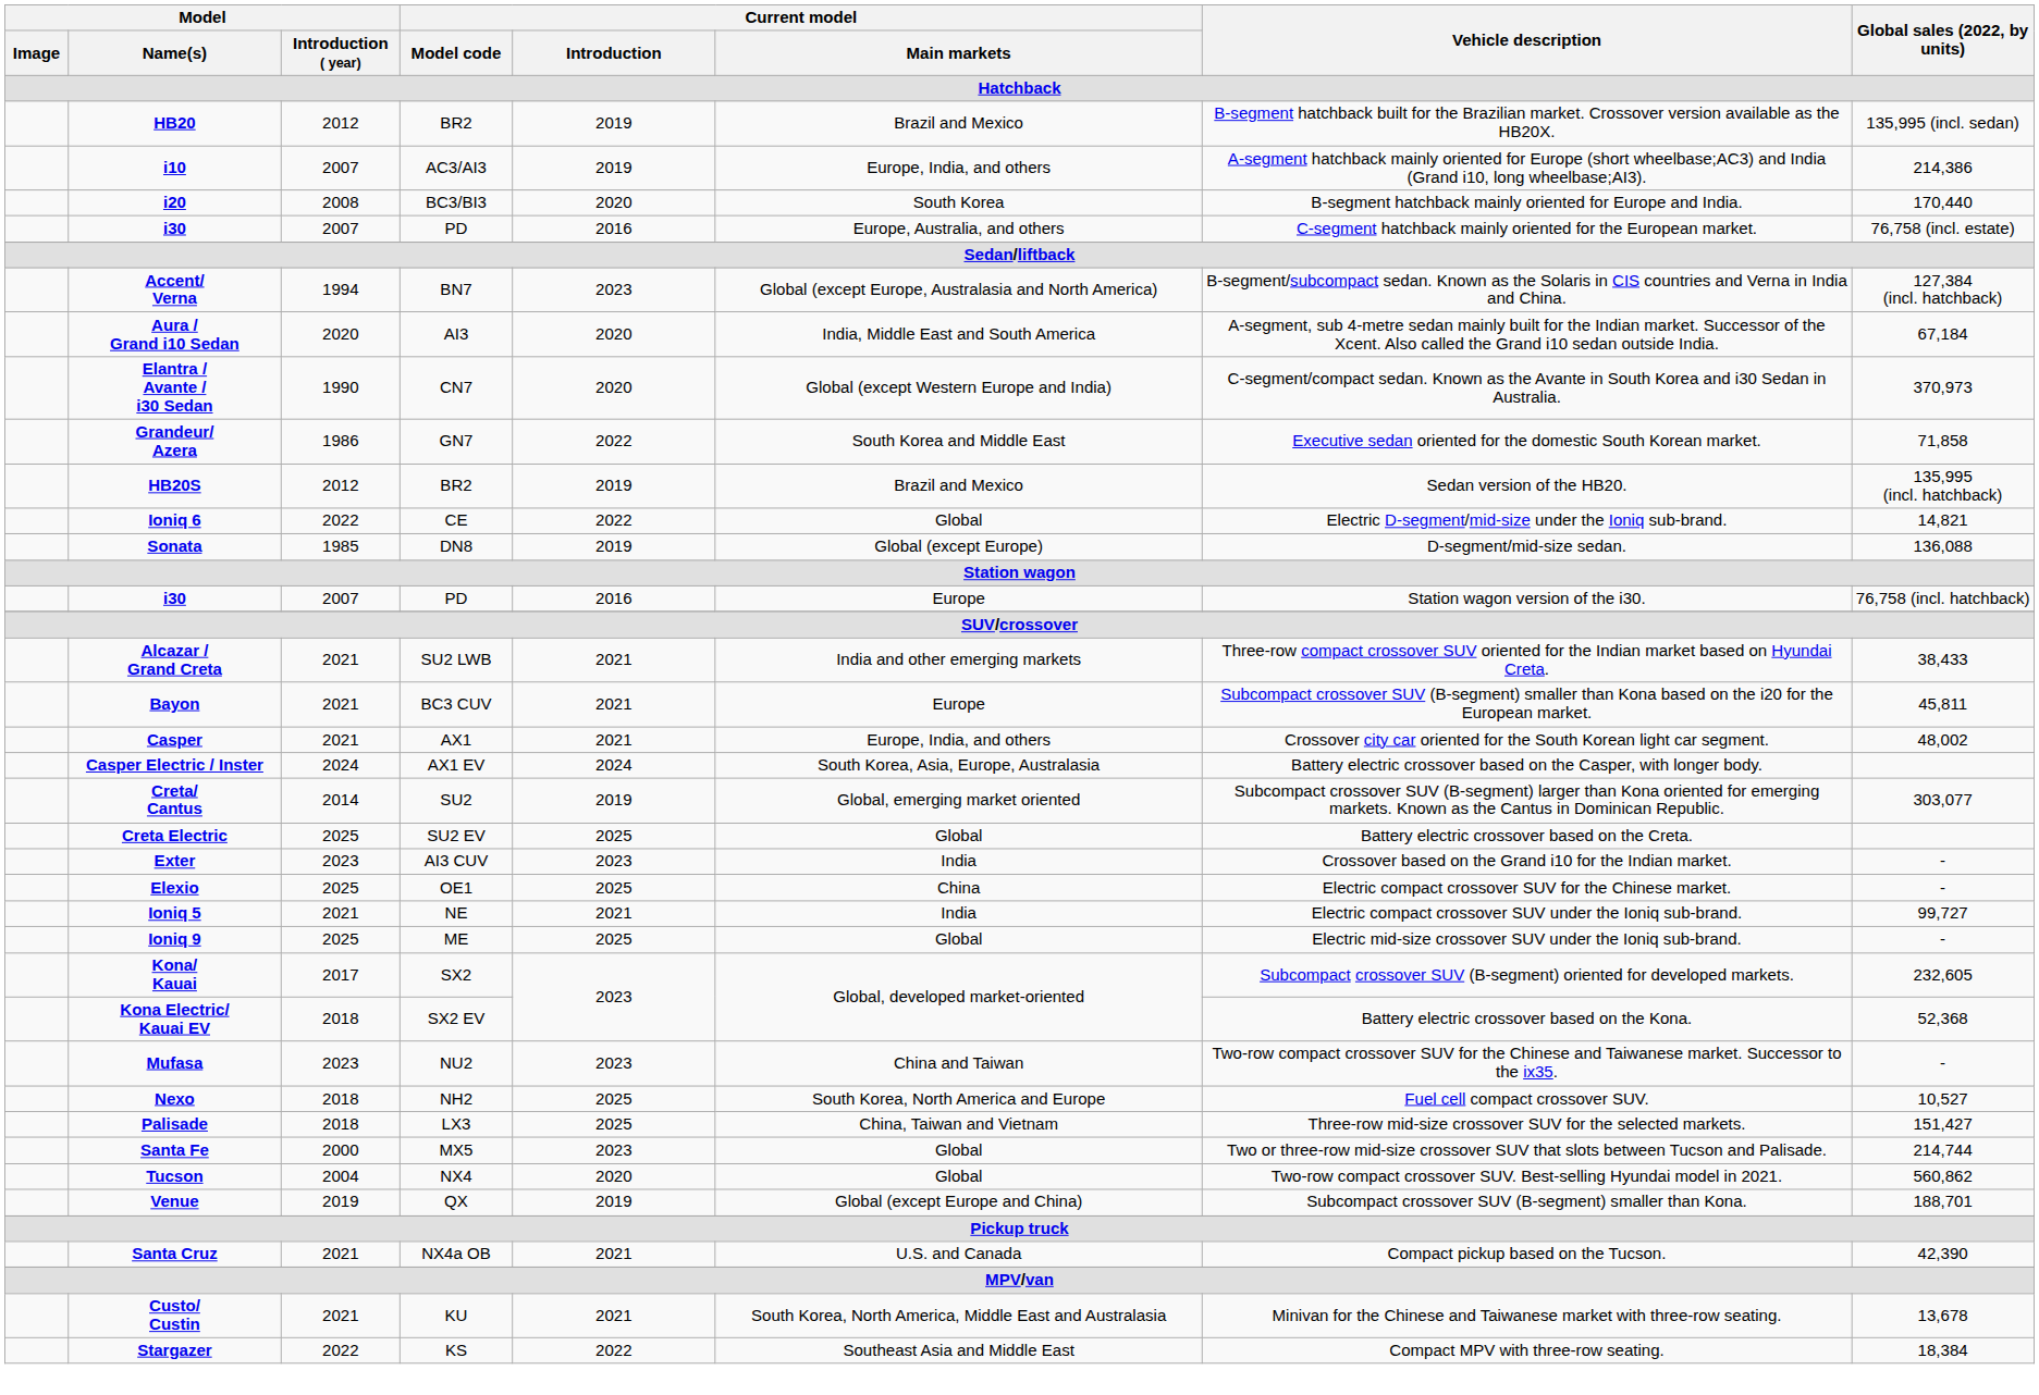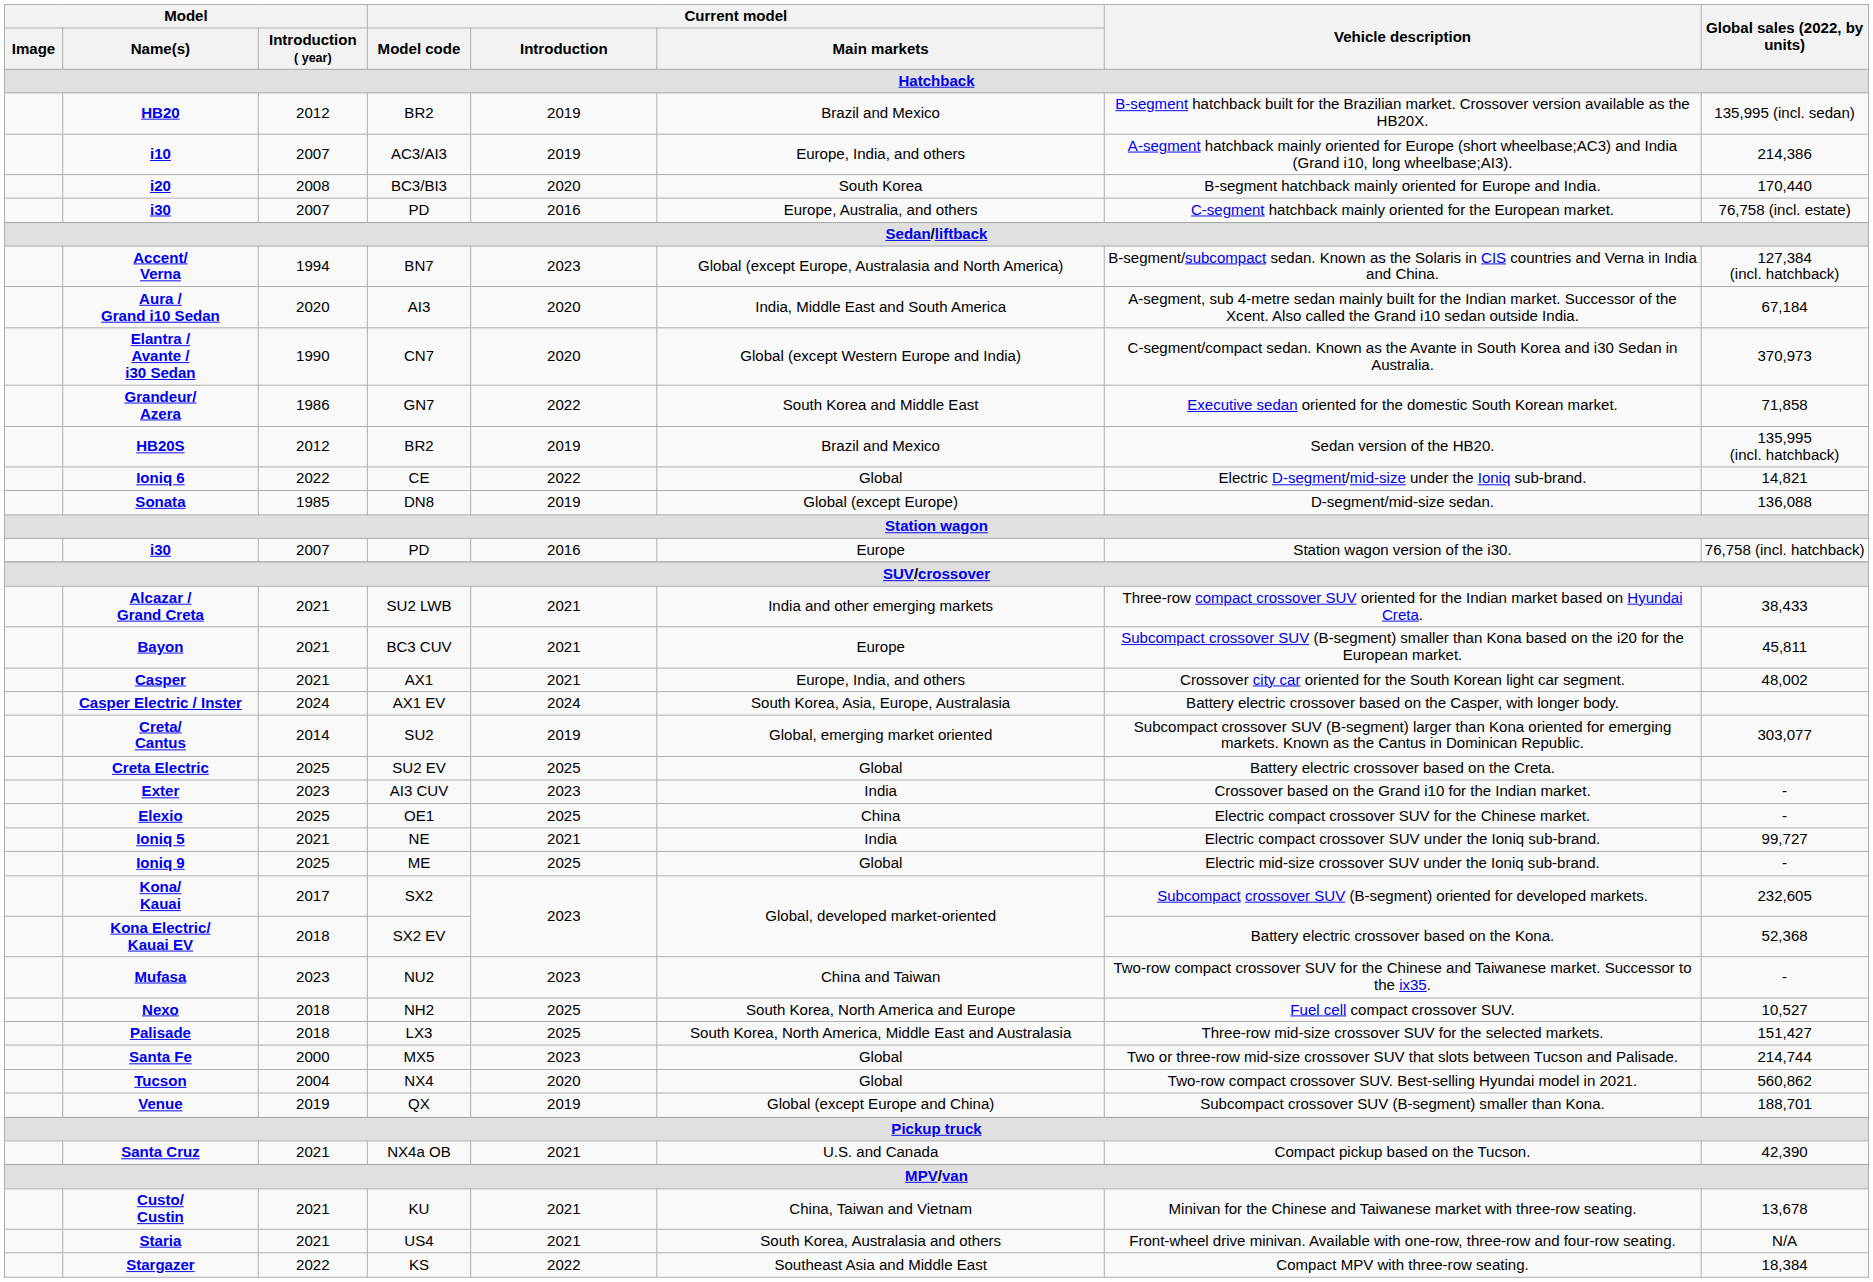 <table class="wikitable" style="text-align: center; width: 100%">
 <tr>
 <th colspan="3">Model</th>
 <th colspan="3">Current model</th>
 <th rowspan="2" width="32%" cellpadding="32px">Vehicle description</th>
 <th rowspan="2" width="9%">Global sales (2022, by units)</th>
 </tr>
 <tr>
 <th><strong>Image</strong></th>
 <th>Name(s)</th>
 <th>Introduction<br><small>( year)</small></th>
 <th>Model code</th>
 <th width="10%">Introduction</th>
 <th>Main markets</th>
 </tr>
 <tr bgcolor="#e0e0e0">
 <td colspan="8"><strong><a href='#'>Hatchback</a></strong></td>
 </tr>
 <tr>
 <td></td>
 <td><strong><a href='#'>HB20</a></strong></td>
 <td>2012</td>
 <td>BR2</td>
 <td>2019</td>
 <td>Brazil and Mexico</td>
 <td><a href='#'>B-segment</a> hatchback built for the Brazilian market. Crossover version available as the HB20X.</td>
 <td>135,995 (incl. sedan)</td>
 </tr>
 <tr>
 <td></td>
 <td><a href='#'><strong>i10</strong></a></td>
 <td>2007</td>
 <td>AC3/AI3</td>
 <td>2019</td>
 <td>Europe, India, and others</td>
 <td><a href='#'>A-segment</a> hatchback mainly oriented for Europe (short wheelbase;AC3) and India (Grand i10, long wheelbase;AI3).</td>
 <td>214,386</td>
 </tr>
 <tr>
 <td></td>
 <td><a href='#'><strong>i20</strong></a></td>
 <td>2008</td>
 <td>BC3/BI3</td>
 <td>2020</td>
 <td>South Korea</td>
 <td>B-segment hatchback mainly oriented for Europe and India.</td>
 <td>170,440</td>
 </tr>
 <tr>
 <td></td>
 <td><strong><a href='#'>i30</a></strong></td>
 <td>2007</td>
 <td>PD</td>
 <td>2016</td>
 <td>Europe, Australia, and others</td>
 <td><a href='#'>C-segment</a> hatchback mainly oriented for the European market.</td>
 <td>76,758 (incl. estate)</td>
 </tr>
 <tr>
 </tr>
 <tr>
 </tr>
 <tr bgcolor="#e0e0e0">
 <td colspan="8"><strong><a href='#'>Sedan</a>/<a href='#'>liftback</a></strong></td>
 </tr>
 <tr>
 <td></td>
 <td><strong><a href='#'>Accent/<br>Verna</a></strong></td>
 <td>1994</td>
 <td>BN7</td>
 <td>2023</td>
 <td>Global (except Europe, Australasia and North America)</td>
 <td>B-segment/<a href='#'>subcompact</a> sedan. Known as the Solaris in <a href='#'>CIS</a> countries and Verna in India and China.</td>
 <td>127,384 (incl. hatchback)</td>
 </tr>
 <tr>
 <td></td>
 <td><strong><a href='#'>Aura / <br>Grand i10 Sedan</a></strong></td>
 <td>2020</td>
 <td>AI3</td>
 <td>2020</td>
 <td>India, Middle East and South America</td>
 <td>A-segment, sub 4-metre sedan mainly built for the Indian market. Successor of the Xcent. Also called the Grand i10 sedan outside India.</td>
 <td>67,184</td>
 </tr>
 <tr>
 <td></td>
 <td><strong><a href='#'>Elantra / <br>Avante / <br>i30 Sedan</a></strong></td>
 <td>1990</td>
 <td>CN7</td>
 <td>2020</td>
 <td>Global (except Western Europe and India)</td>
 <td>C-segment/compact sedan. Known as the Avante in South Korea and i30 Sedan in Australia.</td>
 <td>370,973</td>
 </tr>
 <tr>
 <td></td>
 <td><strong><a href='#'>Grandeur/<br>Azera</a></strong></td>
 <td>1986</td>
 <td>GN7</td>
 <td>2022</td>
 <td>South Korea and Middle East</td>
 <td><a href='#'>Executive sedan</a> oriented for the domestic South Korean market.</td>
 <td>71,858</td>
 </tr>
 <tr>
 <td></td>
 <td><strong><a href='#'>HB20S</a></strong></td>
 <td>2012</td>
 <td>BR2</td>
 <td>2019</td>
 <td>Brazil and Mexico</td>
 <td>Sedan version of the HB20.</td>
 <td>135,995 (incl. hatchback)</td>
 </tr>
 <tr>
 <td></td>
 <td><strong><a href='#'>Ioniq 6</a></strong></td>
 <td>2022</td>
 <td>CE</td>
 <td>2022</td>
 <td>Global</td>
 <td>Electric <a href='#'>D-segment</a>/<a href='#'>mid-size</a> under the <a href='#'>Ioniq</a> sub-brand.</td>
 <td>14,821</td>
 </tr>
 <tr>
 <td></td>
 <td><strong><a href='#'>Sonata</a></strong></td>
 <td>1985</td>
 <td>DN8</td>
 <td>2019</td>
 <td>Global (except Europe)</td>
 <td>D-segment/mid-size sedan.</td>
 <td>136,088</td>
 </tr>
 <tr bgcolor="#e0e0e0">
 <td colspan="8"><strong><a href='#'>Station wagon</a></strong></td>
 </tr>
 <tr>
 <td></td>
 <td><strong><a href='#'>i30</a></strong></td>
 <td>2007</td>
 <td>PD</td>
 <td>2016</td>
 <td>Europe</td>
 <td>Station wagon version of the i30.</td>
 <td>76,758 (incl. hatchback)</td>
 </tr>
 <tr>
 </tr>
 <tr bgcolor="#e0e0e0">
 <td colspan="8"><strong><a href='#'>SUV</a>/<a href='#'>crossover</a></strong></td>
 </tr>
 <tr>
 <td></td>
 <td><strong><a href='#'>Alcazar / <br>Grand Creta</a></strong></td>
 <td>2021</td>
 <td>SU2 LWB</td>
 <td>2021</td>
 <td>India and other emerging markets</td>
 <td>Three-row <a href='#'>compact crossover SUV</a> oriented for the Indian market based on <a href='#'>Hyundai Creta</a>.</td>
 <td>38,433</td>
 </tr>
 <tr>
 <td></td>
 <td><strong><a href='#'>Bayon</a></strong></td>
 <td>2021</td>
 <td>BC3 CUV</td>
 <td>2021</td>
 <td>Europe</td>
 <td><a href='#'>Subcompact crossover SUV</a> (B-segment) smaller than Kona based on the i20 for the European market.</td>
 <td>45,811</td>
 </tr>
 <tr>
 <td></td>
 <td><strong><a href='#'>Casper</a></strong></td>
 <td>2021</td>
 <td>AX1</td>
 <td>2021</td>
 <td>Europe, India, and others</td>
 <td>Crossover <a href='#'>city car</a> oriented for the South Korean light car segment.</td>
 <td>48,002</td>
 </tr>
 <tr>
 <td></td>
 <td><strong><a href='#'>Casper Electric / Inster</a></strong></td>
 <td>2024</td>
 <td>AX1 EV</td>
 <td>2024</td>
 <td>South Korea, Asia, Europe, Australasia</td>
 <td>Battery electric crossover based on the Casper, with longer body.</td>
 <td></td>
 </tr>
 <tr>
 <td></td>
 <td><strong><a href='#'>Creta/<br>Cantus</a></strong></td>
 <td>2014</td>
 <td>SU2</td>
 <td>2019</td>
 <td>Global, emerging market oriented</td>
 <td>Subcompact crossover SUV (B-segment) larger than Kona oriented for emerging markets. Known as the Cantus in Dominican Republic.</td>
 <td>303,077</td>
 </tr>
 <tr>
 <td></td>
 <td><strong><a href='#'>Creta Electric</a></strong></td>
 <td>2025</td>
 <td>SU2 EV</td>
 <td>2025</td>
 <td>Global</td>
 <td>Battery electric crossover based on the Creta.</td>
 <td></td>
 </tr>
 <tr>
 <td></td>
 <td><strong><a href='#'>Exter</a></strong></td>
 <td>2023</td>
 <td>AI3 CUV</td>
 <td>2023</td>
 <td>India</td>
 <td>Crossover based on the Grand i10 for the Indian market.</td>
 <td>-</td>
 </tr>
 <tr>
 <td></td>
 <td><strong><a href='#'>Elexio</a></strong></td>
 <td>2025</td>
 <td>OE1</td>
 <td>2025</td>
 <td>China</td>
 <td>Electric compact crossover SUV for the Chinese market.</td>
 <td>-</td>
 </tr>
 <tr>
 <td></td>
 <td><strong><a href='#'>Ioniq 5</a></strong></td>
 <td>2021</td>
 <td>NE</td>
 <td>2021</td>
 <td>India</td>
 <td>Electric compact crossover SUV under the Ioniq sub-brand.</td>
 <td>99,727</td>
 </tr>
 <tr>
 <td></td>
 <td><strong><a href='#'>Ioniq 9</a></strong></td>
 <td>2025</td>
 <td>ME</td>
 <td>2025</td>
 <td>Global</td>
 <td>Electric mid-size crossover SUV under the Ioniq sub-brand.</td>
 <td>-</td>
 </tr>
 <tr>
 <td></td>
 <td><strong><a href='#'>Kona/<br>Kauai</a></strong></td>
 <td>2017</td>
 <td>SX2</td>
 <td rowspan="2">2023</td>
 <td rowspan="2">Global, developed market-oriented</td>
 <td><a href='#'>Subcompact</a> <a href='#'>crossover SUV</a> (B-segment) oriented for developed markets.</td>
 <td>232,605</td>
 </tr>
 <tr>
 <td></td>
 <td><strong><a href='#'>Kona Electric/<br>Kauai EV</a></strong></td>
 <td>2018</td>
 <td>SX2 EV</td>
 <td>Battery electric crossover based on the Kona.</td>
 <td>52,368</td>
 </tr>
 <tr>
 <td></td>
 <td><strong><a href='#'>Mufasa</a></strong></td>
 <td>2023</td>
 <td>NU2</td>
 <td>2023</td>
 <td>China and Taiwan</td>
 <td>Two-row compact crossover SUV for the Chinese and Taiwanese market. Successor to the <a href='#'>ix35</a>.</td>
 <td>-</td>
 </tr>
 <tr>
 <td></td>
 <td><strong><a href='#'>Nexo</a></strong></td>
 <td>2018</td>
 <td>NH2</td>
 <td>2025</td>
 <td>South Korea, North America and Europe</td>
 <td><a href='#'>Fuel cell</a> compact crossover SUV.</td>
 <td>10,527</td>
 </tr>
 <tr>
 <td></td>
 <td><strong><a href='#'>Palisade</a></strong></td>
 <td>2018</td>
 <td>LX3</td>
 <td>2025</td>
-<td>China, Taiwan and Vietnam</td>
+<td>South Korea, North America, Middle East and Australasia</td>
 <td>Three-row mid-size crossover SUV for the selected markets.</td>
 <td>151,427</td>
 </tr>
 <tr>
 <td></td>
 <td><strong><a href='#'>Santa Fe</a></strong></td>
 <td>2000</td>
 <td>MX5</td>
 <td>2023</td>
 <td>Global</td>
 <td>Two or three-row mid-size crossover SUV that slots between Tucson and Palisade.</td>
 <td>214,744</td>
 </tr>
 <tr>
 <td></td>
 <td><strong><a href='#'>Tucson</a></strong></td>
 <td>2004</td>
 <td>NX4</td>
 <td>2020</td>
 <td>Global</td>
 <td>Two-row compact crossover SUV. Best-selling Hyundai model in 2021.</td>
 <td>560,862</td>
 </tr>
 <tr>
 <td></td>
 <td><strong><a href='#'>Venue</a></strong></td>
 <td>2019</td>
 <td>QX</td>
 <td>2019</td>
 <td>Global (except Europe and China)</td>
 <td>Subcompact crossover SUV (B-segment) smaller than Kona.</td>
 <td>188,701</td>
 </tr>
 <tr>
 </tr>
 <tr bgcolor="#e0e0e0">
 <td colspan="8"><strong><a href='#'>Pickup truck</a></strong></td>
 </tr>
 <tr>
 <td></td>
 <td><strong><a href='#'>Santa Cruz</a></strong></td>
 <td>2021</td>
 <td>NX4a OB</td>
 <td>2021</td>
 <td>U.S. and Canada</td>
 <td>Compact pickup based on the Tucson.</td>
 <td>42,390</td>
 </tr>
 <tr>
 </tr>
 <tr bgcolor="#e0e0e0">
 <td colspan="8"><a href='#'><strong>MPV</strong></a><strong>/<a href='#'>van</a></strong></td>
 </tr>
 <tr>
 <td></td>
 <td><strong><a href='#'>Custo/<br>Custin</a></strong></td>
 <td>2021</td>
 <td>KU</td>
 <td>2021</td>
-<td>South Korea, North America, Middle East and Australasia</td>
+<td>China, Taiwan and Vietnam</td>
 <td>Minivan for the Chinese and Taiwanese market with three-row seating.</td>
 <td>13,678</td>
+</tr>
+<tr>
+<td></td>
+<td><strong><a href='#'>Staria</a></strong></td>
+<td>2021</td>
+<td>US4</td>
+<td>2021</td>
+<td>South Korea, Australasia and others</td>
+<td>Front-wheel drive minivan. Available with one-row, three-row and four-row seating.</td>
+<td>N/A</td>
 </tr>
 <tr>
 <td></td>
 <td><strong><a href='#'>Stargazer</a></strong></td>
 <td>2022</td>
 <td>KS</td>
 <td>2022</td>
 <td>Southeast Asia and Middle East</td>
 <td>Compact MPV with three-row seating.</td>
 <td>18,384</td>
 </tr>
 </table>
